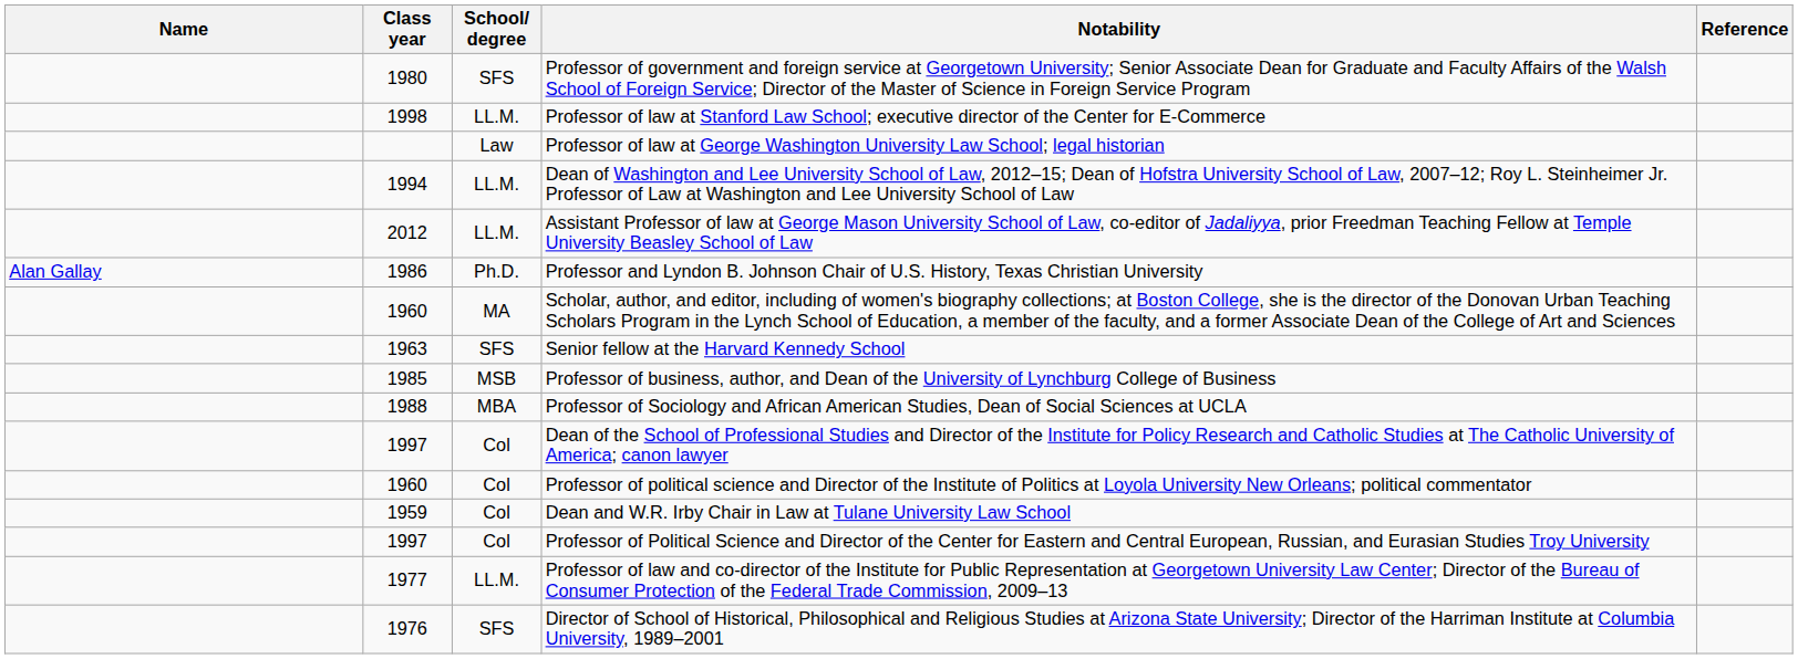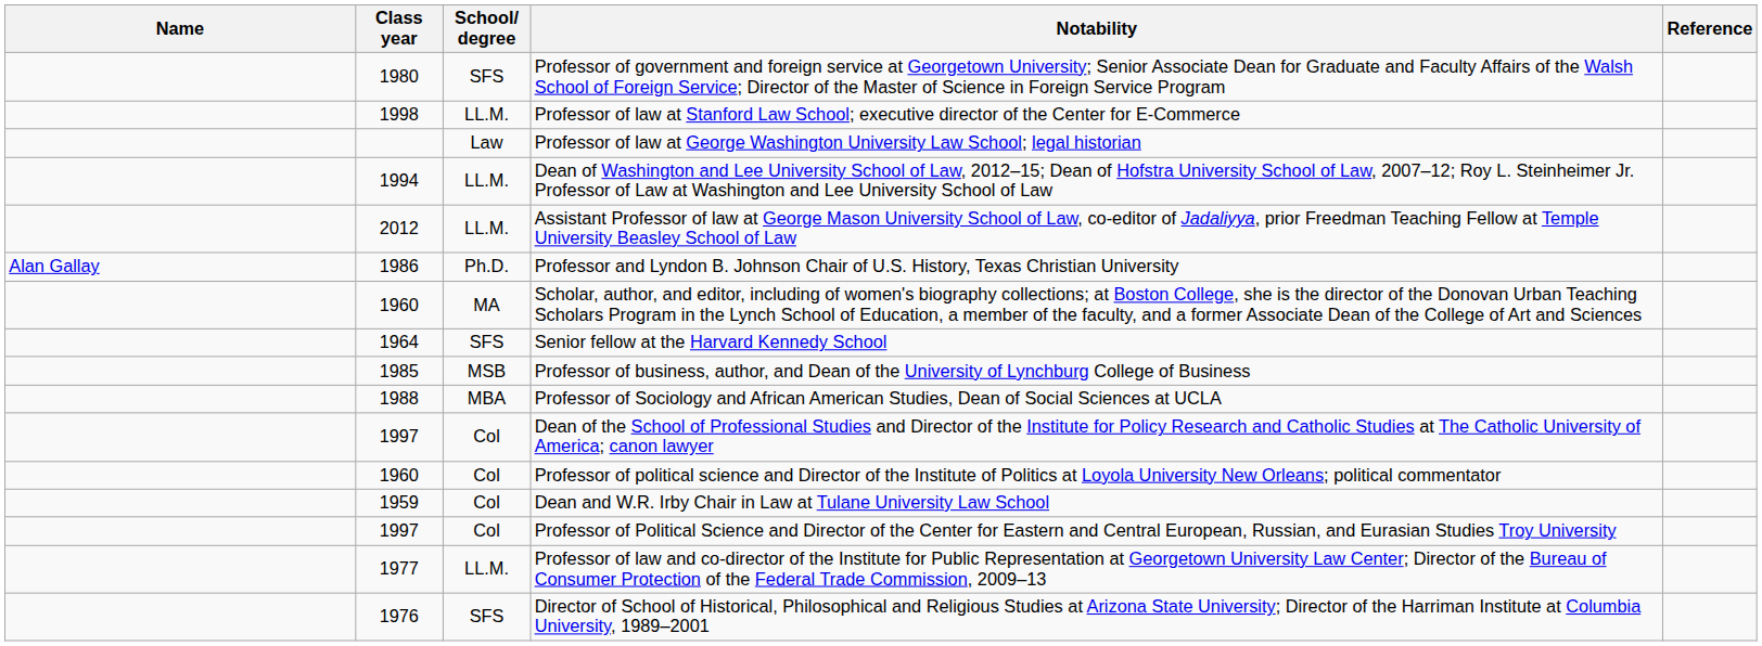 <table class="wikitable sortable" style="width:100%">
 <tr>
 <th style="width:20%;">Name</th>
 <th style="width:5%;">Class year</th>
 <th style="width:5%;">School/<br>degree</th>
 <th style="width:*;" class="unsortable">Notability</th>
 <th style="width:5%;" class="unsortable">Reference</th>
 </tr>
 <tr>
 <td></td>
 <td style="text-align:center;">1980</td>
 <td style="text-align:center;">SFS</td>
 <td>Professor of government and foreign service at <a href='#'>Georgetown University</a>; Senior Associate Dean for Graduate and Faculty Affairs of the <a href='#'>Walsh School of Foreign Service</a>; Director of the Master of Science in Foreign Service Program</td>
 <td style="text-align:center;"></td>
 </tr>
 <tr>
 <td></td>
 <td style="text-align:center;">1998</td>
 <td style="text-align:center;">LL.M.</td>
 <td>Professor of law at <a href='#'>Stanford Law School</a>; executive director of the Center for E-Commerce</td>
 <td style="text-align:center;"></td>
 </tr>
 <tr>
 <td></td>
 <td style="text-align:center;"></td>
 <td style="text-align:center;">Law</td>
 <td>Professor of law at <a href='#'>George Washington University Law School</a>; <a href='#'>legal historian</a></td>
 <td style="text-align:center;"></td>
 </tr>
 <tr>
 <td></td>
 <td style="text-align:center;">1994</td>
 <td style="text-align:center;">LL.M.</td>
 <td>Dean of <a href='#'>Washington and Lee University School of Law</a>, 2012–15; Dean of <a href='#'>Hofstra University School of Law</a>, 2007–12; Roy L. Steinheimer Jr. Professor of Law at Washington and Lee University School of Law</td>
 <td style="text-align:center;"></td>
 </tr>
 <tr>
 <td></td>
 <td style="text-align:center;">2012</td>
 <td style="text-align:center;">LL.M.</td>
 <td>Assistant Professor of law at <a href='#'>George Mason University School of Law</a>, co-editor of <em><a href='#'>Jadaliyya</a></em>, prior Freedman Teaching Fellow at <a href='#'>Temple University Beasley School of Law</a></td>
 <td style="text-align:center;"></td>
 </tr>
 <tr>
 <td><a href='#'>Alan Gallay</a></td>
 <td style="text-align:center;">1986</td>
 <td style="text-align:center;">Ph.D.</td>
 <td>Professor and Lyndon B. Johnson Chair of U.S. History, Texas Christian University</td>
 </tr>
 <tr>
 <td></td>
 <td style="text-align:center;">1960</td>
 <td style="text-align:center;">MA</td>
 <td>Scholar, author, and editor, including of women's biography collections; at <a href='#'>Boston College</a>, she is the director of the Donovan Urban Teaching Scholars Program in the Lynch School of Education, a member of the faculty, and a former Associate Dean of the College of Art and Sciences</td>
 <td style="text-align:center;"></td>
 </tr>
 <tr>
 <td></td>
-<td style="text-align:center;">1963</td>
+<td style="text-align:center;">1964</td>
 <td style="text-align:center;">SFS</td>
 <td>Senior fellow at the <a href='#'>Harvard Kennedy School</a></td>
 <td style="text-align:center;"></td>
 </tr>
 <tr>
 <td></td>
 <td style="text-align:center;">1985</td>
 <td style="text-align:center;">MSB</td>
 <td>Professor of business, author, and Dean of the <a href='#'>University of Lynchburg</a> College of Business</td>
 <td style="text-align:center;"></td>
 </tr>
 <tr>
 <td></td>
 <td style="text-align:center;">1988</td>
 <td style="text-align:center;">MBA</td>
 <td>Professor of Sociology and African American Studies, Dean of Social Sciences at UCLA</td>
 <td style="text-align:center;"></td>
 </tr>
 <tr>
 <td></td>
 <td style="text-align:center;">1997</td>
 <td style="text-align:center;">Col</td>
 <td>Dean of the <a href='#'>School of Professional Studies</a> and Director of the <a href='#'>Institute for Policy Research and Catholic Studies</a> at <a href='#'>The Catholic University of America</a>; <a href='#'>canon lawyer</a></td>
 <td style="text-align:center;"></td>
 </tr>
 <tr>
 <td></td>
 <td style="text-align:center;">1960</td>
 <td style="text-align:center;">Col</td>
 <td>Professor of political science and Director of the Institute of Politics at <a href='#'>Loyola University New Orleans</a>; political commentator</td>
 <td style="text-align:center;"></td>
 </tr>
 <tr>
 <td></td>
 <td style="text-align:center;">1959</td>
 <td style="text-align:center;">Col</td>
 <td>Dean and W.R. Irby Chair in Law at <a href='#'>Tulane University Law School</a></td>
 <td style="text-align:center;"></td>
 </tr>
 <tr>
 <td></td>
 <td style="text-align:center;">1997</td>
 <td style="text-align:center;">Col</td>
 <td>Professor of Political Science and Director of the Center for Eastern and Central European, Russian, and Eurasian Studies <a href='#'>Troy University</a></td>
 <td style="text-align:center;"></td>
 </tr>
 <tr>
 <td></td>
 <td style="text-align:center;">1977</td>
 <td style="text-align:center;">LL.M.</td>
 <td>Professor of law and co-director of the Institute for Public Representation at <a href='#'>Georgetown University Law Center</a>; Director of the <a href='#'>Bureau of Consumer Protection</a> of the <a href='#'>Federal Trade Commission</a>, 2009–13</td>
 <td style="text-align:center;"></td>
 </tr>
 <tr>
 <td></td>
 <td style="text-align:center;">1976</td>
 <td style="text-align:center;">SFS</td>
 <td>Director of School of Historical, Philosophical and Religious Studies at <a href='#'>Arizona State University</a>; Director of the Harriman Institute at <a href='#'>Columbia University</a>, 1989–2001</td>
 <td style="text-align:center;"></td>
 </tr>
 </table>
